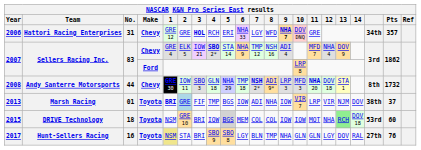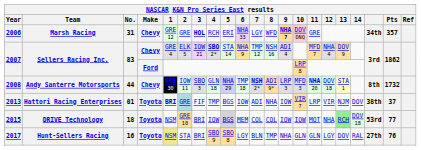 <table class="wikitable" style="text-align:center; font-size:75%">
 <tr>
 <th colspan=45><a href='#'>NASCAR</a> <a href='#'>K&N Pro Series East</a> results</th>
 </tr>
 <tr>
 <th>Year</th>
 <th>Team</th>
 <th>No.</th>
 <th>Make</th>
 <th>1</th>
 <th>2</th>
 <th>3</th>
 <th>4</th>
 <th>5</th>
 <th>6</th>
 <th>7</th>
 <th>8</th>
 <th>9</th>
 <th>10</th>
 <th>11</th>
 <th>12</th>
 <th>13</th>
 <th>14</th>
 <th></th>
 <th>Pts</th>
 <th>Ref</th>
 </tr>
 <tr>
 <th><a href='#'>2006</a></th>
-<th><a href='#'>Hattori Racing Enterprises</a></th>
+<th><a href='#'>Marsh Racing</a></th>
 <th>31</th>
 <th><a href='#'>Chevy</a></th>
 <td style="background:#DFFFDF;"><a href='#'>GRE</a> <br><small>12</small></td>
 <td><a href='#'>GRE</a></td>
 <td><strong><a href='#'>HOL</a></strong></td>
 <td><a href='#'>RCH</a></td>
 <td><a href='#'>ERI</a></td>
 <td style="background:#EFCFFF;"><a href='#'>NHA</a> <br><small>33</small></td>
 <td><a href='#'>LGY</a></td>
 <td><a href='#'>WFD</a></td>
 <td style="background:#FFDF9F;"><strong><a href='#'>NHA</a> <br><small>7</small></strong></td>
 <td style="background:#FFCFCF;"><a href='#'>DOV</a> <br><small>DNQ</small></td>
 <td><a href='#'>GRE</a></td>
 <td colspan=3></td>
 <th>34th</th>
 <th>357</th>
 <th></th>
 </tr>
 <tr>
 <th rowspan=2><a href='#'>2007</a></th>
 <th rowspan=2><a href='#'>Sellers Racing Inc.</a></th>
 <th rowspan=2>83</th>
 <th><a href='#'>Chevy</a></th>
 <td style="background:#DFDFDF;"><a href='#'>GRE</a> <br><small>4</small></td>
 <td style="background:#DFDFDF;"><a href='#'>ELK</a> <br><small>5</small></td>
 <td style="background:#EFCFFF;"><a href='#'>IOW</a> <br><small>21</small></td>
 <td style="background:#DFDFDF;"><strong><a href='#'>SBO</a></strong> <br><small>2*</small></td>
 <td style="background:#DFFFDF;"><a href='#'>STA</a> <br><small>14</small></td>
 <td style="background:#FFDF9F;"><a href='#'>NHA</a> <br><small>9</small></td>
 <td style="background:#DFFFDF;"><a href='#'>TMP</a> <br><small>12</small></td>
 <td style="background:#DFFFDF;"><a href='#'>NSH</a> <br><small>16</small></td>
 <td style="background:#DFDFDF;"><a href='#'>ADI</a> <br><small>4</small></td>
 <td></td>
 <td style="background:#FFDF9F;"><a href='#'>MFD</a> <br><small>7</small></td>
 <td style="background:#DFDFDF;"><a href='#'>NHA</a> <br><small>4</small></td>
 <td style="background:#FFDF9F;"><a href='#'>DOV</a> <br><small>9</small></td>
 <td></td>
 <th rowspan=2>3rd</th>
 <th rowspan=2>1862</th>
 <th rowspan=2></th>
 </tr>
 <tr>
 <th><a href='#'>Ford</a></th>
 <td colspan=9></td>
 <td style="background:#FFDF9F;"><a href='#'>LRP</a> <br><small>8</small></td>
 <td colspan=4></td>
 </tr>
 <tr>
 <th><a href='#'>2008</a></th>
 <th><a href='#'>Andy Santerre Motorsports</a></th>
 <th>44</th>
 <th><a href='#'>Chevy</a></th>
 <td style="background:#000000;color:white;"><strong><a href='#'><span>GRE</span></a></strong> <br><small>30</small></td>
 <td style="background:#DFFFDF;"><a href='#'>IOW</a> <br><small>11</small></td>
 <td style="background:#DFDFDF;"><a href='#'>SBO</a> <br><small>3</small></td>
 <td style="background:#DFFFDF;"><a href='#'>GLN</a> <br><small>18</small></td>
 <td style="background:#CFCFFF;"><a href='#'>NHA</a> <br><small>29</small></td>
 <td style="background:#DFFFDF;"><a href='#'>TMP</a> <br><small>18</small></td>
 <td style="background:#DFDFDF;"><strong><a href='#'>NSH</a></strong> <br><small>2*</small></td>
 <td style="background:#FFDF9F;"><a href='#'>ADI</a> <br><small>9*</small></td>
 <td style="background:#DFDFDF;"><a href='#'>LRP</a> <br><small>3</small></td>
 <td style="background:#DFDFDF;"><a href='#'>MFD</a> <br><small>3</small></td>
 <td style="background:#DFFFDF;"><strong><a href='#'>NHA</a></strong> <br><small>20</small></td>
 <td style="background:#DFFFDF;"><a href='#'>DOV</a> <br><small>18</small></td>
 <td style="background:#FFFFBF;"><a href='#'>STA</a> <br><small>1</small></td>
 <td></td>
 <th>8th</th>
 <th>1732</th>
 <th></th>
 </tr>
 <tr>
 <th><a href='#'>2013</a></th>
-<th><a href='#'>Marsh Racing</a></th>
+<th><a href='#'>Hattori Racing Enterprises</a></th>
 <th>01</th>
 <th><a href='#'>Toyota</a></th>
 <td><strong><a href='#'>BRI</a></strong></td>
 <td style="background: lightblue;"><a href='#'>GRE</a></td>
 <td><a href='#'>FIF</a></td>
 <td><a href='#'>TMP</a></td>
 <td><a href='#'>BGS</a></td>
 <td><a href='#'>IOW</a></td>
 <td><a href='#'>ADI</a></td>
 <td><a href='#'>NHA</a></td>
 <td><a href='#'>IOW</a></td>
 <td style="background:#FFDF9F;"><a href='#'>VIR</a> <br><small>7</small></td>
 <td><a href='#'>LRP</a></td>
 <td><a href='#'>VIR</a></td>
 <td><a href='#'>NJM</a></td>
 <td><a href='#'>DOV</a></td>
 <th>38th</th>
 <th>37</th>
 <th></th>
 </tr>
 <tr>
 <th><a href='#'>2015</a></th>
 <th><a href='#'>DRIVE Technology</a></th>
 <th>18</th>
 <th><a href='#'>Toyota</a></th>
 <td><a href='#'>NSM</a></td>
 <td style="background:#FFDF9F;"><a href='#'>GRE</a> <br><small>10</small></td>
 <td><a href='#'>BRI</a></td>
 <td><a href='#'>IOW</a></td>
 <td style="background: lightgrey;"><a href='#'>BGS</a></td>
 <td><a href='#'>MEM</a></td>
 <td><a href='#'>COL</a></td>
 <td><a href='#'>COL</a></td>
 <td><a href='#'>IOW</a></td>
 <td><a href='#'>IOW</a></td>
 <td><a href='#'>MOT</a></td>
 <td><a href='#'>NHA</a></td>
 <td style="background: lightgreen;"><a href='#'>RCH</a></td>
 <td style="background:#DFFFDF;"><a href='#'>DOV</a> <br><small>18</small></td>
 <th>53rd</th>
-<th>60</th>
+<th>77</th>
 <th></th>
 </tr>
 <tr>
 <th><a href='#'>2017</a></th>
 <th><a href='#'>Hunt-Sellers Racing</a></th>
 <th>16</th>
 <th><a href='#'>Toyota</a></th>
 <td style="background: khaki;"><a href='#'>NSM</a></td>
 <td><a href='#'>STA</a></td>
 <td><a href='#'>BRI</a></td>
 <td style="background:#FFDF9F;"><a href='#'>SBO</a> <br><small>9</small></td>
 <td style="background:#FFDF9F;"><a href='#'>SBO</a> <br><small>8</small></td>
 <td><a href='#'>LGY</a></td>
 <td><a href='#'>BLN</a></td>
 <td><a href='#'>TMP</a></td>
 <td><a href='#'>NHA</a></td>
 <td><a href='#'>GLN</a></td>
 <td><a href='#'>GLN</a></td>
 <td><a href='#'>LGY</a></td>
 <td><a href='#'>DOV</a></td>
 <td><a href='#'>RAL</a></td>
 <th>27th</th>
 <th>76</th>
 <th></th>
 </tr>
 </table>
